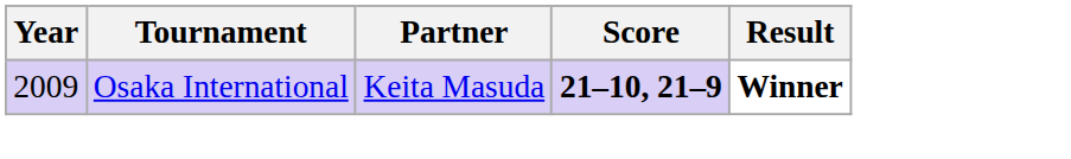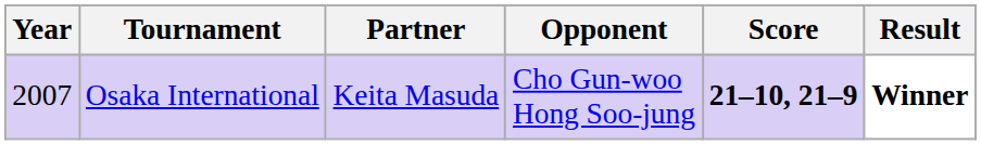 <table class="sortable wikitable" style="font-size: 90%;">
 <tr>
 <th>Year</th>
 <th>Tournament</th>
 <th>Partner</th>
+<th>Opponent</th>
 <th>Score</th>
 <th>Result</th>
 </tr>
 <tr style="background:#D8CEF6">
-<td align="center">2009</td>
+<td align="center">2007</td>
 <td align="left"><a href='#'>Osaka International</a></td>
 <td align="left"> <a href='#'>Keita Masuda</a></td>
+<td align="left"> <a href='#'>Cho Gun-woo</a> <br>  <a href='#'>Hong Soo-jung</a></td>
 <td align="left"><strong>21–10, 21–9</strong></td>
 <td style="text-align:left; background:white"> <strong>Winner</strong></td>
 </tr>
 </table>
